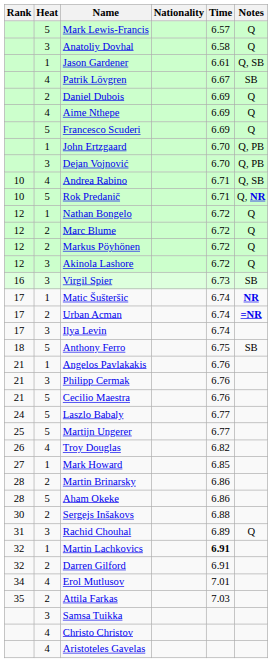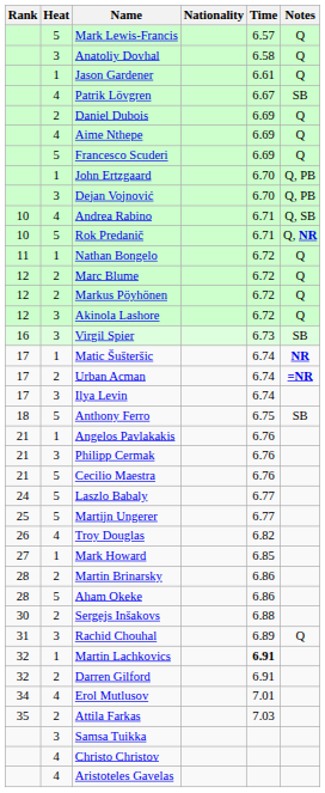 <table class="wikitable sortable" style="text-align:center">
 <tr>
 <th>Rank</th>
 <th>Heat</th>
 <th>Name</th>
 <th>Nationality</th>
 <th>Time</th>
 <th>Notes</th>
 </tr>
 <tr bgcolor=ccffcc>
 <td></td>
 <td>5</td>
 <td align="left"><a href='#'>Mark Lewis-Francis</a></td>
 <td align=left></td>
 <td>6.57</td>
 <td>Q</td>
 </tr>
 <tr bgcolor=ccffcc>
 <td></td>
 <td>3</td>
 <td align="left"><a href='#'>Anatoliy Dovhal</a></td>
 <td align=left></td>
 <td>6.58</td>
 <td>Q</td>
 </tr>
 <tr bgcolor=ccffcc>
 <td></td>
 <td>1</td>
 <td align="left"><a href='#'>Jason Gardener</a></td>
 <td align=left></td>
 <td>6.61</td>
-<td>Q, SB</td>
+<td>Q</td>
 </tr>
 <tr bgcolor=ccffcc>
 <td></td>
 <td>4</td>
 <td align="left"><a href='#'>Patrik Lövgren</a></td>
 <td align=left></td>
 <td>6.67</td>
 <td>SB</td>
 </tr>
 <tr bgcolor=ccffcc>
 <td></td>
 <td>2</td>
 <td align="left"><a href='#'>Daniel Dubois</a></td>
 <td align=left></td>
 <td>6.69</td>
 <td>Q</td>
 </tr>
 <tr bgcolor=ccffcc>
 <td></td>
 <td>4</td>
 <td align="left"><a href='#'>Aime Nthepe</a></td>
 <td align=left></td>
 <td>6.69</td>
 <td>Q</td>
 </tr>
 <tr bgcolor=ccffcc>
 <td></td>
 <td>5</td>
 <td align="left"><a href='#'>Francesco Scuderi</a></td>
 <td align=left></td>
 <td>6.69</td>
 <td>Q</td>
 </tr>
 <tr bgcolor=ccffcc>
 <td></td>
 <td>1</td>
 <td align="left"><a href='#'>John Ertzgaard</a></td>
 <td align=left></td>
 <td>6.70</td>
 <td>Q, PB</td>
 </tr>
 <tr bgcolor=ccffcc>
 <td></td>
 <td>3</td>
 <td align="left"><a href='#'>Dejan Vojnović</a></td>
 <td align=left></td>
 <td>6.70</td>
 <td>Q, PB</td>
 </tr>
 <tr bgcolor=ccffcc>
 <td>10</td>
 <td>4</td>
 <td align="left"><a href='#'>Andrea Rabino</a></td>
 <td align=left></td>
 <td>6.71</td>
 <td>Q, SB</td>
 </tr>
 <tr bgcolor=ccffcc>
 <td>10</td>
 <td>5</td>
 <td align="left"><a href='#'>Rok Predanič</a></td>
 <td align=left></td>
 <td>6.71</td>
 <td>Q, <strong><a href='#'>NR</a></strong></td>
 </tr>
 <tr bgcolor=ccffcc>
-<td>12</td>
+<td>11</td>
 <td>1</td>
 <td align="left"><a href='#'>Nathan Bongelo</a></td>
 <td align=left></td>
 <td>6.72</td>
 <td>Q</td>
 </tr>
 <tr bgcolor=ccffcc>
 <td>12</td>
 <td>2</td>
 <td align="left"><a href='#'>Marc Blume</a></td>
 <td align=left></td>
 <td>6.72</td>
 <td>Q</td>
 </tr>
 <tr bgcolor=ccffcc>
 <td>12</td>
 <td>2</td>
 <td align="left"><a href='#'>Markus Pöyhönen</a></td>
 <td align=left></td>
 <td>6.72</td>
 <td>Q</td>
 </tr>
 <tr bgcolor=ccffcc>
 <td>12</td>
 <td>3</td>
 <td align="left"><a href='#'>Akinola Lashore</a></td>
 <td align=left></td>
 <td>6.72</td>
 <td>Q</td>
 </tr>
 <tr bgcolor=ddffdd>
 <td>16</td>
 <td>3</td>
 <td align="left"><a href='#'>Virgil Spier</a></td>
 <td align=left></td>
 <td>6.73</td>
 <td>SB</td>
 </tr>
 <tr>
 <td>17</td>
 <td>1</td>
 <td align="left"><a href='#'>Matic Šušteršic</a></td>
 <td align=left></td>
 <td>6.74</td>
 <td><strong><a href='#'>NR</a></strong></td>
 </tr>
 <tr>
 <td>17</td>
 <td>2</td>
 <td align="left"><a href='#'>Urban Acman</a></td>
 <td align=left></td>
 <td>6.74</td>
 <td><strong><a href='#'>=NR</a></strong></td>
 </tr>
 <tr>
 <td>17</td>
 <td>3</td>
 <td align="left"><a href='#'>Ilya Levin</a></td>
 <td align=left></td>
 <td>6.74</td>
 <td></td>
 </tr>
 <tr>
 <td>18</td>
 <td>5</td>
 <td align="left"><a href='#'>Anthony Ferro</a></td>
 <td align=left></td>
 <td>6.75</td>
 <td>SB</td>
 </tr>
 <tr>
 <td>21</td>
 <td>1</td>
 <td align="left"><a href='#'>Angelos Pavlakakis</a></td>
 <td align=left></td>
 <td>6.76</td>
 <td></td>
 </tr>
 <tr>
 <td>21</td>
 <td>3</td>
 <td align="left"><a href='#'>Philipp Cermak</a></td>
 <td align=left></td>
 <td>6.76</td>
 <td></td>
 </tr>
 <tr>
 <td>21</td>
 <td>5</td>
 <td align="left"><a href='#'>Cecilio Maestra</a></td>
 <td align=left></td>
 <td>6.76</td>
 <td></td>
 </tr>
 <tr>
 <td>24</td>
 <td>5</td>
 <td align="left"><a href='#'>Laszlo Babaly</a></td>
 <td align=left></td>
 <td>6.77</td>
 <td></td>
 </tr>
 <tr>
 <td>25</td>
 <td>5</td>
 <td align="left"><a href='#'>Martijn Ungerer</a></td>
 <td align=left></td>
 <td>6.77</td>
 <td></td>
 </tr>
 <tr>
 <td>26</td>
 <td>4</td>
 <td align="left"><a href='#'>Troy Douglas</a></td>
 <td align=left></td>
 <td>6.82</td>
 <td></td>
 </tr>
 <tr>
 <td>27</td>
 <td>1</td>
 <td align="left"><a href='#'>Mark Howard</a></td>
 <td align=left></td>
 <td>6.85</td>
 <td></td>
 </tr>
 <tr>
 <td>28</td>
 <td>2</td>
 <td align="left"><a href='#'>Martin Brinarsky</a></td>
 <td align=left></td>
 <td>6.86</td>
 <td></td>
 </tr>
 <tr>
 <td>28</td>
 <td>5</td>
 <td align="left"><a href='#'>Aham Okeke</a></td>
 <td align=left></td>
 <td>6.86</td>
 <td></td>
 </tr>
 <tr>
 <td>30</td>
 <td>2</td>
 <td align="left"><a href='#'>Sergejs Inšakovs</a></td>
 <td align=left></td>
 <td>6.88</td>
 <td></td>
 </tr>
 <tr>
 <td>31</td>
 <td>3</td>
 <td align="left"><a href='#'>Rachid Chouhal</a></td>
 <td align=left></td>
 <td>6.89</td>
 <td>Q</td>
 </tr>
 <tr>
 <td>32</td>
 <td>1</td>
 <td align="left"><a href='#'>Martin Lachkovics</a></td>
 <td align=left></td>
 <td><strong>6.91</strong></td>
 <td></td>
 </tr>
 <tr>
 <td>32</td>
 <td>2</td>
 <td align="left"><a href='#'>Darren Gilford</a></td>
 <td align=left></td>
 <td>6.91</td>
 <td></td>
 </tr>
 <tr>
 <td>34</td>
 <td>4</td>
 <td align="left"><a href='#'>Erol Mutlusov</a></td>
 <td align=left></td>
 <td>7.01</td>
 <td></td>
 </tr>
 <tr>
 <td>35</td>
 <td>2</td>
 <td align="left"><a href='#'>Attila Farkas</a></td>
 <td align=left></td>
 <td>7.03</td>
 <td></td>
 </tr>
 <tr>
 <td></td>
 <td>3</td>
 <td align="left"><a href='#'>Samsa Tuikka</a></td>
 <td align=left></td>
 <td></td>
 <td></td>
 </tr>
 <tr>
 <td></td>
 <td>4</td>
 <td align="left"><a href='#'>Christo Christov</a></td>
 <td align=left></td>
 <td></td>
 <td></td>
 </tr>
 <tr>
 <td></td>
 <td>4</td>
 <td align="left"><a href='#'>Aristoteles Gavelas</a></td>
 <td align=left></td>
 <td></td>
 <td></td>
 </tr>
 </table>
